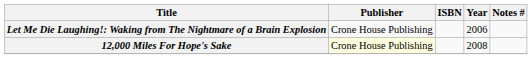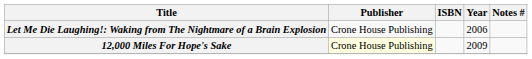 <table class="wikitable plainrowheaders sortable">
 <tr>
 <th scope="col">Title</th>
 <th scope="col">Publisher</th>
 <th scope="col">ISBN</th>
 <th scope="col">Year</th>
 <th scope="col" class="unsortable">Notes #</th>
 </tr>
 <tr>
 <th scope="row"><em>Let Me Die Laughing!: Waking from The Nightmare of a Brain Explosion</em></th>
 <td>Crone House Publishing</td>
 <td></td>
 <td>2006</td>
 <td></td>
 </tr>
 <tr>
 <th scope="row"><em>12,000 Miles For Hope's Sake</em></th>
 <td style="background: lightyellow;">Crone House Publishing</td>
 <td></td>
-<td>2008</td>
+<td>2009</td>
 <td></td>
 </tr>
 <tr>
 </tr>
 </table>
